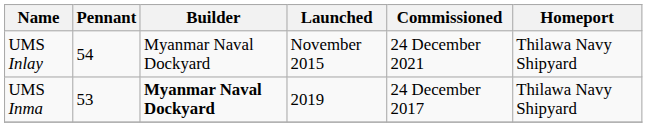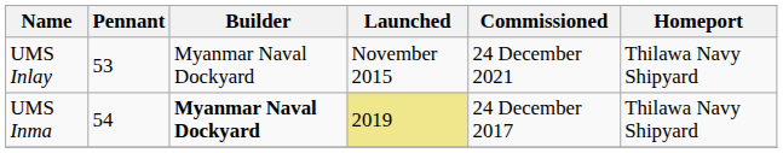 <table class="wikitable">
 <tr>
 <th>Name</th>
 <th>Pennant</th>
 <th>Builder</th>
 <th>Launched</th>
 <th>Commissioned</th>
 <th>Homeport</th>
 </tr>
 <tr Yangon>
 <td>UMS <em>Inlay</em></td>
-<td>54</td>
+<td>53</td>
 <td>Myanmar Naval Dockyard</td>
 <td>November 2015</td>
 <td>24 December 2021</td>
 <td>Thilawa Navy Shipyard</td>
 </tr>
 <tr>
 <td>UMS <em>Inma</em></td>
-<td>53</td>
+<td>54</td>
 <td><strong>Myanmar Naval Dockyard</strong></td>
-<td>2019</td>
+<td style="background: khaki;">2019</td>
 <td>24 December 2017</td>
 <td>Thilawa Navy Shipyard</td>
 </tr>
 <tr>
 </tr>
 </table>
